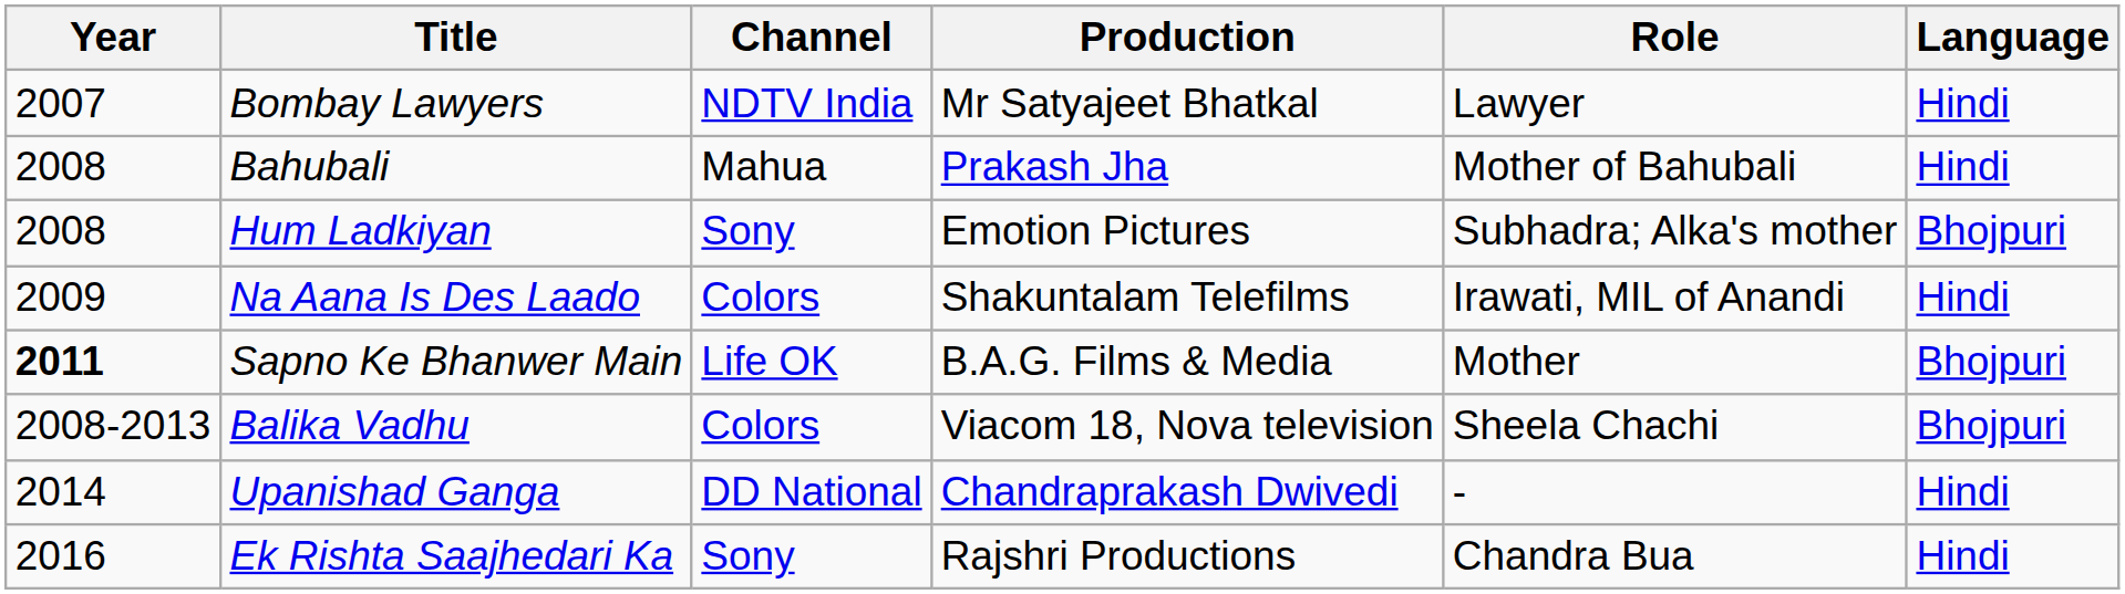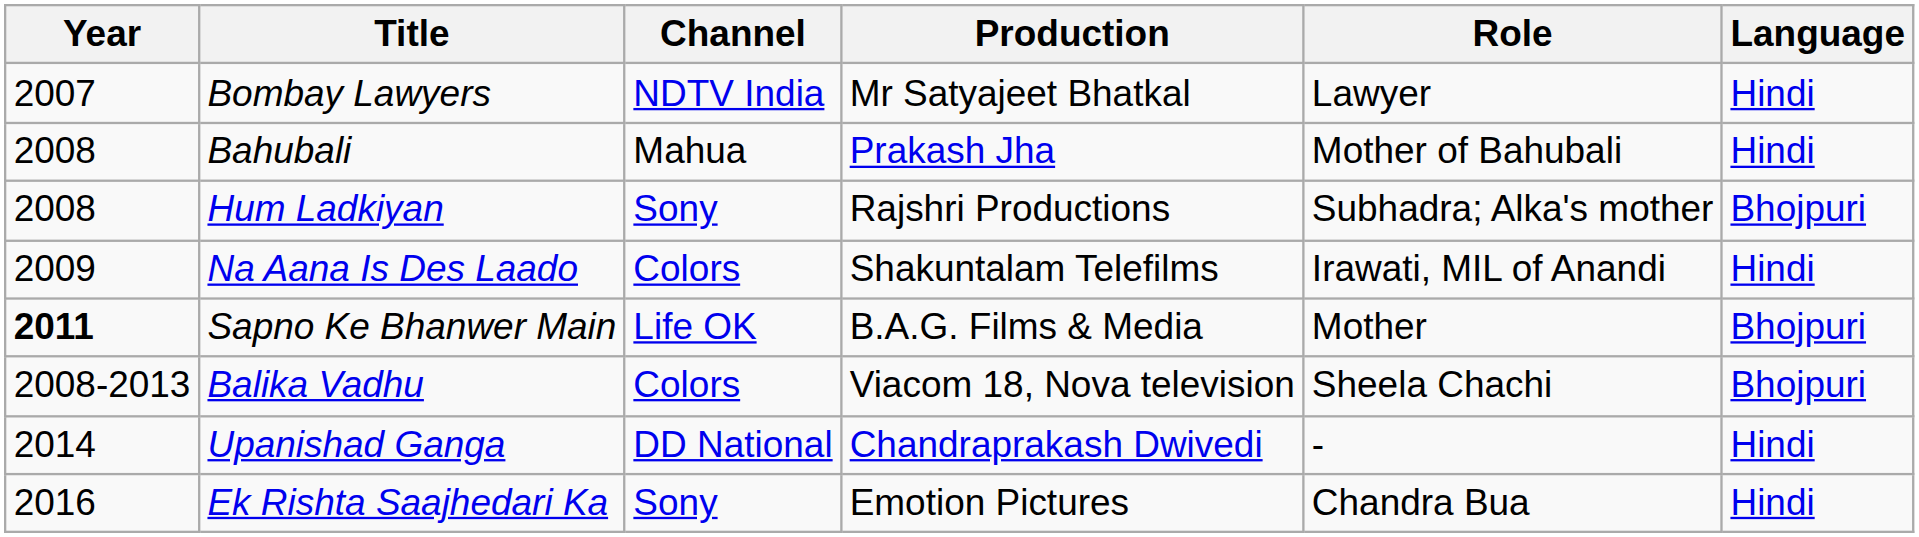 <table class="wikitable sortable">
 <tr>
 <th scope="col">Year</th>
 <th scope="col">Title</th>
 <th scope="col">Channel</th>
 <th scope="col">Production</th>
 <th scope="col">Role</th>
 <th scope="col">Language</th>
 </tr>
 <tr>
 <td>2007</td>
 <td><em>Bombay Lawyers</em></td>
 <td><a href='#'>NDTV India</a></td>
 <td>Mr Satyajeet Bhatkal</td>
 <td>Lawyer</td>
 <td><a href='#'>Hindi</a></td>
 </tr>
 <tr>
 <td>2008</td>
 <td><em>Bahubali</em></td>
 <td>Mahua</td>
 <td><a href='#'>Prakash Jha</a></td>
 <td>Mother of Bahubali</td>
 <td><a href='#'>Hindi</a></td>
 </tr>
 <tr>
 <td>2008</td>
 <td><em><a href='#'>Hum Ladkiyan</a></em></td>
 <td><a href='#'>Sony</a></td>
-<td>Emotion Pictures</td>
+<td>Rajshri Productions</td>
 <td>Subhadra; Alka's mother</td>
 <td><a href='#'>Bhojpuri</a></td>
 </tr>
 <tr>
 <td>2009</td>
 <td><em><a href='#'>Na Aana Is Des Laado</a></em></td>
 <td><a href='#'>Colors</a></td>
 <td>Shakuntalam Telefilms</td>
 <td>Irawati, MIL of Anandi</td>
 <td><a href='#'>Hindi</a></td>
 </tr>
 <tr>
 <td><strong>2011</strong></td>
 <td><em>Sapno Ke Bhanwer Main</em></td>
 <td><a href='#'>Life OK</a></td>
 <td>B.A.G. Films & Media</td>
 <td>Mother</td>
 <td><a href='#'>Bhojpuri</a></td>
 </tr>
 <tr>
 <td>2008-2013</td>
 <td><em><a href='#'>Balika Vadhu</a></em></td>
 <td><a href='#'>Colors</a></td>
 <td>Viacom 18, Nova television</td>
 <td>Sheela Chachi</td>
 <td><a href='#'>Bhojpuri</a></td>
 </tr>
 <tr>
 <td>2014</td>
 <td><em><a href='#'>Upanishad Ganga</a></em></td>
 <td><a href='#'>DD National</a></td>
 <td><a href='#'>Chandraprakash Dwivedi</a></td>
 <td>-</td>
 <td><a href='#'>Hindi</a></td>
 </tr>
 <tr>
 <td>2016</td>
 <td><em><a href='#'>Ek Rishta Saajhedari Ka</a></em></td>
 <td><a href='#'>Sony</a></td>
-<td>Rajshri Productions</td>
+<td>Emotion Pictures</td>
 <td>Chandra Bua</td>
 <td><a href='#'>Hindi</a></td>
 </tr>
 </table>
